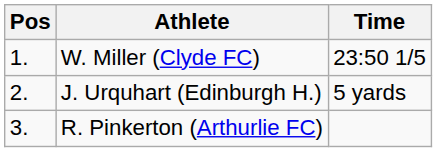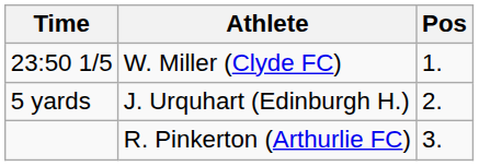 <table class="wikitable">
 <tr>
+<th>Time</th>
+<th>Athlete</th>
 <th>Pos</th>
-<th>Athlete</th>
-<th>Time</th>
 </tr>
 <tr>
+<td>23:50 1/5</td>
+<td>W. Miller (<a href='#'>Clyde FC</a>)</td>
 <td>1.</td>
-<td>W. Miller (<a href='#'>Clyde FC</a>)</td>
-<td>23:50 1/5</td>
 </tr>
 <tr>
+<td>5 yards</td>
+<td>J. Urquhart (Edinburgh H.)</td>
 <td>2.</td>
-<td>J. Urquhart (Edinburgh H.)</td>
-<td>5 yards</td>
 </tr>
 <tr>
+<td></td>
+<td>R. Pinkerton (<a href='#'>Arthurlie FC</a>)</td>
 <td>3.</td>
-<td>R. Pinkerton (<a href='#'>Arthurlie FC</a>)</td>
-<td></td>
 </tr>
 </table>
